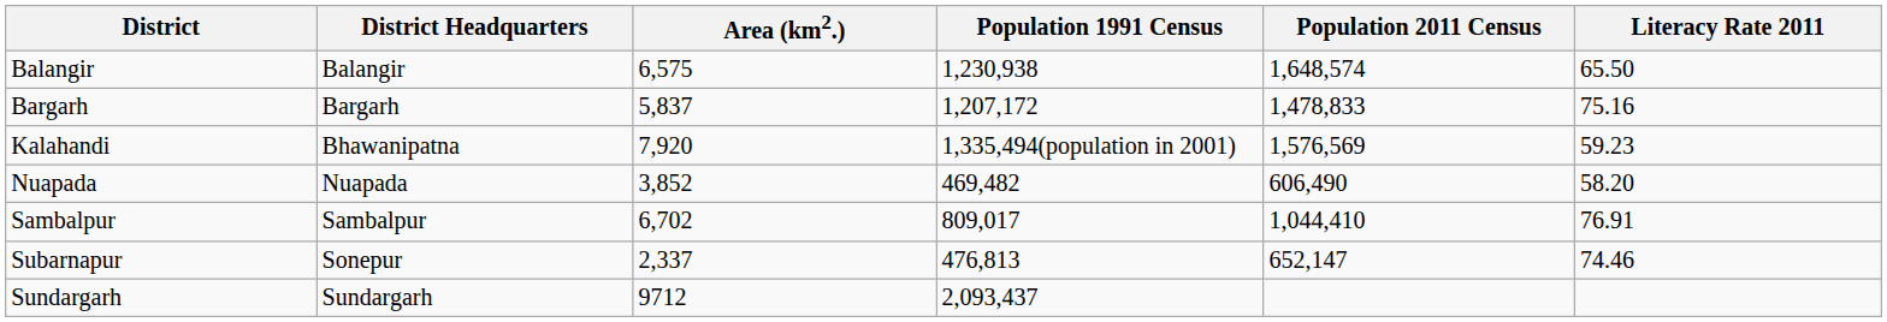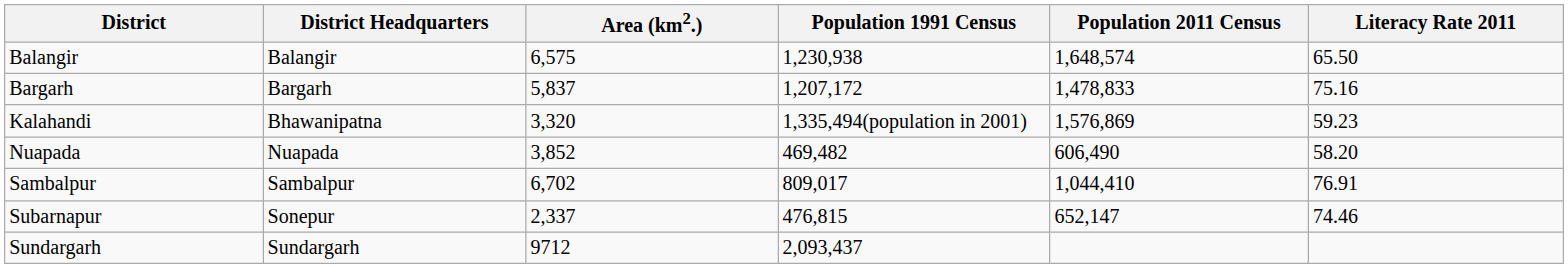 <table class="wikitable sortable">
 <tr>
 <th style="width:225px;">District</th>
 <th style="width:225px;">District Headquarters</th>
 <th style="width:225px;">Area (km<sup>2</sup>.)</th>
 <th style="width:225px;">Population 1991 Census</th>
 <th style="width:225px;">Population 2011 Census</th>
 <th style="width:225px;">Literacy Rate 2011</th>
 </tr>
 <tr>
 <td>Balangir</td>
 <td>Balangir</td>
 <td>6,575</td>
 <td>1,230,938</td>
 <td>1,648,574</td>
 <td>65.50</td>
 </tr>
 <tr>
 <td>Bargarh</td>
 <td>Bargarh</td>
 <td>5,837</td>
 <td>1,207,172</td>
 <td>1,478,833</td>
 <td>75.16</td>
 </tr>
 <tr>
 <td>Kalahandi</td>
 <td>Bhawanipatna</td>
-<td>7,920</td>
+<td>3,320</td>
 <td>1,335,494(population in 2001)</td>
-<td>1,576,569</td>
+<td>1,576,869</td>
 <td>59.23</td>
 </tr>
 <tr>
 <td>Nuapada</td>
 <td>Nuapada</td>
 <td>3,852</td>
 <td>469,482</td>
 <td>606,490</td>
 <td>58.20</td>
 </tr>
 <tr>
 <td>Sambalpur</td>
 <td>Sambalpur</td>
 <td>6,702</td>
 <td>809,017</td>
 <td>1,044,410</td>
 <td>76.91</td>
 </tr>
 <tr>
 <td>Subarnapur</td>
 <td>Sonepur</td>
 <td>2,337</td>
-<td>476,813</td>
+<td>476,815</td>
 <td>652,147</td>
 <td>74.46</td>
 </tr>
 <tr>
 <td>Sundargarh</td>
 <td>Sundargarh</td>
 <td>9712</td>
 <td>2,093,437</td>
 <td></td>
 <td></td>
 </tr>
 </table>
